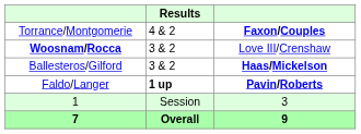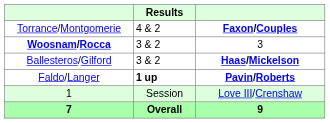 <table border="1" cellpadding="3" style="border-collapse:collapse; text-align:center;">
 <tr style="background:#dfd;">
 <th style="width:12em;"></th>
 <th style="width:5.5em;">Results</th>
 <th style="width:12em;"></th>
 </tr>
 <tr>
 <td><a href='#'>Torrance</a>/<a href='#'>Montgomerie</a></td>
 <td align=left> 4 & 2</td>
 <td><strong><a href='#'>Faxon</a>/<a href='#'>Couples</a></strong></td>
 </tr>
 <tr>
 <td><strong><a href='#'>Woosnam</a>/<a href='#'>Rocca</a></strong></td>
 <td align=left> 3 & 2</td>
-<td><a href='#'>Love III</a>/<a href='#'>Crenshaw</a></td>
+<td>3</td>
 </tr>
 <tr>
 <td><a href='#'>Ballesteros</a>/<a href='#'>Gilford</a></td>
 <td align=left> 3 & 2</td>
 <td><strong><a href='#'>Haas</a>/<a href='#'>Mickelson</a></strong></td>
 </tr>
 <tr>
 <td><a href='#'>Faldo</a>/<a href='#'>Langer</a></td>
 <td align=left><strong> 1 up</strong></td>
 <td><strong><a href='#'>Pavin</a>/<a href='#'>Roberts</a></strong></td>
 </tr>
 <tr style="background:#dfd;">
 <td>1</td>
 <td>Session</td>
-<td>3</td>
+<td><a href='#'>Love III</a>/<a href='#'>Crenshaw</a></td>
 </tr>
 <tr style="background:#afa;">
 <th>7</th>
 <th>Overall</th>
 <th>9</th>
 </tr>
 </table>
